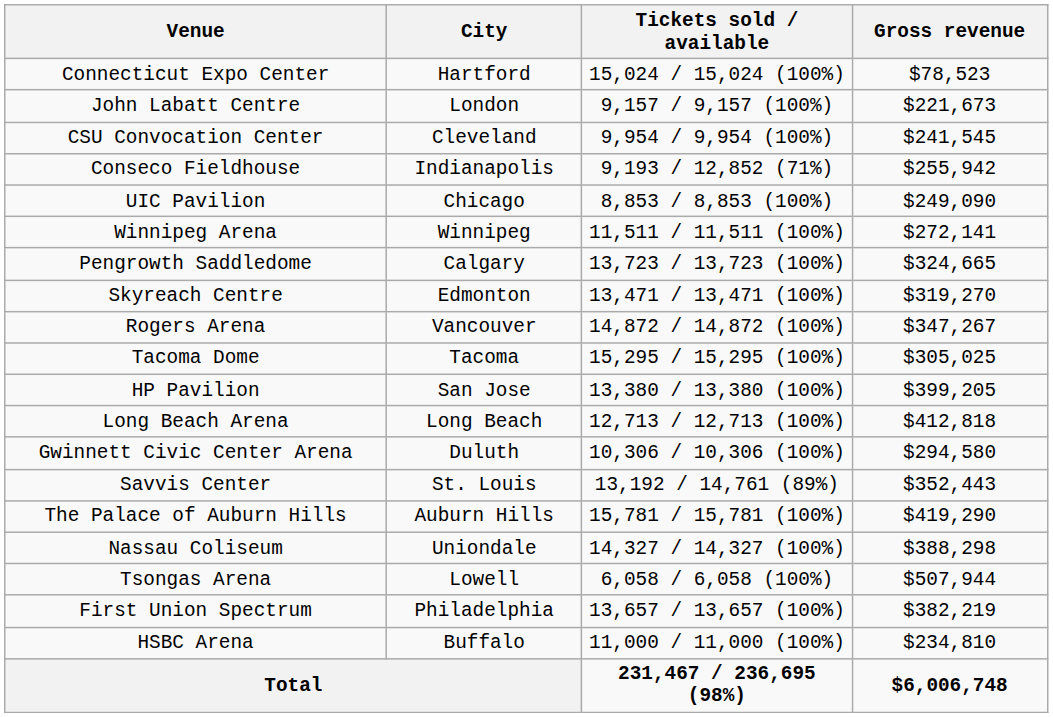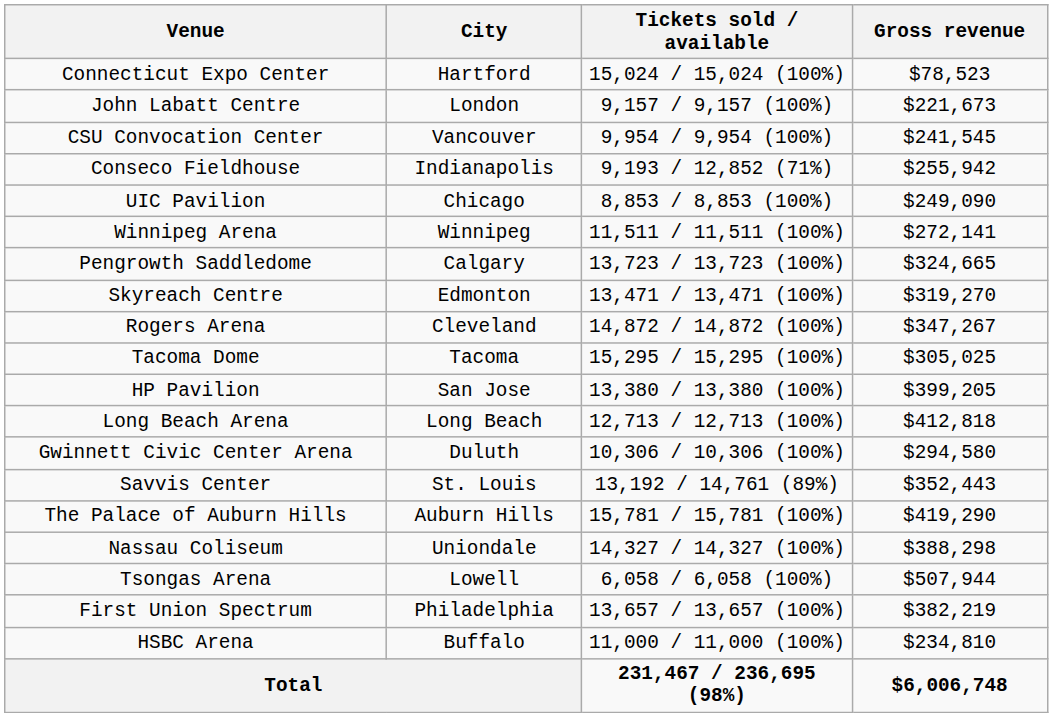 <table class="wikitable" style="text-align:center;">
 <tr>
 <th style="width:250px;">Venue</th>
 <th style="width:125px;">City</th>
 <th style="width:175px;">Tickets sold / available</th>
 <th style="width:125px;">Gross revenue</th>
 </tr>
 <tr>
 <td>Connecticut Expo Center</td>
 <td>Hartford</td>
 <td>15,024 / 15,024 (100%)</td>
 <td>$78,523</td>
 </tr>
 <tr>
 <td>John Labatt Centre</td>
 <td>London</td>
 <td>9,157 / 9,157 (100%)</td>
 <td>$221,673</td>
 </tr>
 <tr>
 <td>CSU Convocation Center</td>
-<td>Cleveland</td>
+<td>Vancouver</td>
 <td>9,954 / 9,954 (100%)</td>
 <td>$241,545</td>
 </tr>
 <tr>
 <td>Conseco Fieldhouse</td>
 <td>Indianapolis</td>
 <td>9,193 / 12,852 (71%)</td>
 <td>$255,942</td>
 </tr>
 <tr>
 <td>UIC Pavilion</td>
 <td>Chicago</td>
 <td>8,853 / 8,853 (100%)</td>
 <td>$249,090</td>
 </tr>
 <tr>
 <td>Winnipeg Arena</td>
 <td>Winnipeg</td>
 <td>11,511 / 11,511 (100%)</td>
 <td>$272,141</td>
 </tr>
 <tr>
 <td>Pengrowth Saddledome</td>
 <td>Calgary</td>
 <td>13,723 / 13,723 (100%)</td>
 <td>$324,665</td>
 </tr>
 <tr>
 <td>Skyreach Centre</td>
 <td>Edmonton</td>
 <td>13,471 / 13,471 (100%)</td>
 <td>$319,270</td>
 </tr>
 <tr>
 <td>Rogers Arena</td>
-<td>Vancouver</td>
+<td>Cleveland</td>
 <td>14,872 / 14,872 (100%)</td>
 <td>$347,267</td>
 </tr>
 <tr>
 <td>Tacoma Dome</td>
 <td>Tacoma</td>
 <td>15,295 / 15,295 (100%)</td>
 <td>$305,025</td>
 </tr>
 <tr>
 <td>HP Pavilion</td>
 <td>San Jose</td>
 <td>13,380 / 13,380 (100%)</td>
 <td>$399,205</td>
 </tr>
 <tr>
 <td>Long Beach Arena</td>
 <td>Long Beach</td>
 <td>12,713 / 12,713 (100%)</td>
 <td>$412,818</td>
 </tr>
 <tr>
 <td>Gwinnett Civic Center Arena</td>
 <td>Duluth</td>
 <td>10,306 / 10,306 (100%)</td>
 <td>$294,580</td>
 </tr>
 <tr>
 <td>Savvis Center</td>
 <td>St. Louis</td>
 <td>13,192 / 14,761 (89%)</td>
 <td>$352,443</td>
 </tr>
 <tr>
 <td>The Palace of Auburn Hills</td>
 <td>Auburn Hills</td>
 <td>15,781 / 15,781 (100%)</td>
 <td>$419,290</td>
 </tr>
 <tr>
 <td>Nassau Coliseum</td>
 <td>Uniondale</td>
 <td>14,327 / 14,327 (100%)</td>
 <td>$388,298</td>
 </tr>
 <tr>
 <td>Tsongas Arena</td>
 <td>Lowell</td>
 <td>6,058 / 6,058 (100%)</td>
 <td>$507,944</td>
 </tr>
 <tr>
 <td>First Union Spectrum</td>
 <td>Philadelphia</td>
 <td>13,657 / 13,657 (100%)</td>
 <td>$382,219</td>
 </tr>
 <tr>
 <td>HSBC Arena</td>
 <td>Buffalo</td>
 <td>11,000 / 11,000 (100%)</td>
 <td>$234,810</td>
 </tr>
 <tr>
 <th colspan="2">Total</th>
 <td><strong>231,467 / 236,695 (98%)</strong></td>
 <td><strong>$6,006,748</strong></td>
 </tr>
 </table>
